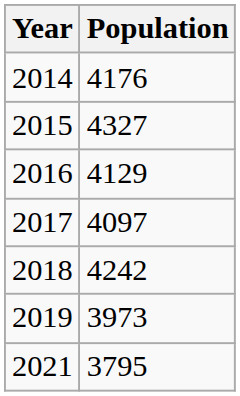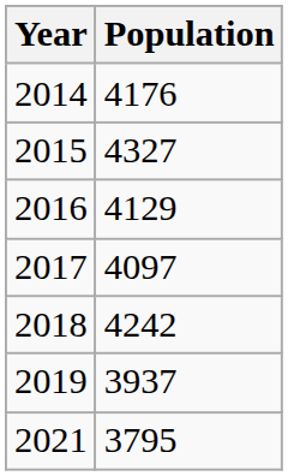 <table class="wikitable">
 <tr>
 <th>Year</th>
 <th>Population</th>
 </tr>
 <tr>
 <td>2014</td>
 <td>4176</td>
 </tr>
 <tr>
 <td>2015</td>
 <td>4327</td>
 </tr>
 <tr>
 <td>2016</td>
 <td>4129</td>
 </tr>
 <tr>
 <td>2017</td>
 <td>4097</td>
 </tr>
 <tr>
 <td>2018</td>
 <td>4242</td>
 </tr>
 <tr>
 <td>2019</td>
-<td>3973</td>
+<td>3937</td>
 </tr>
 <tr>
 <td>2021</td>
 <td>3795</td>
 </tr>
 </table>
